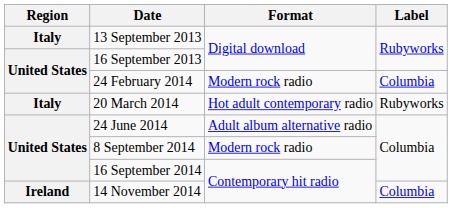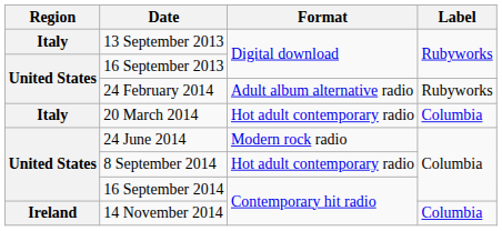 <table class="wikitable plainrowheaders">
 <tr>
 <th scope="col">Region</th>
 <th scope="col">Date</th>
 <th scope="col">Format</th>
 <th scope="col">Label</th>
 </tr>
 <tr>
 <th scope="row">Italy</th>
 <td>13 September 2013</td>
 <td rowspan="2"><a href='#'>Digital download</a> </td>
 <td rowspan="2"><a href='#'>Rubyworks</a></td>
 </tr>
 <tr>
 <th scope="row" rowspan="2">United States</th>
 <td>16 September 2013</td>
 </tr>
 <tr>
 <td>24 February 2014</td>
-<td><a href='#'>Modern rock</a> radio</td>
-<td><a href='#'>Columbia</a></td>
+<td><a href='#'>Adult album alternative</a> radio</td>
+<td>Rubyworks</td>
 </tr>
 <tr>
 <th scope="row">Italy</th>
 <td>20 March 2014</td>
 <td><a href='#'>Hot adult contemporary</a> radio</td>
-<td>Rubyworks</td>
+<td><a href='#'>Columbia</a></td>
 </tr>
 <tr>
 <th scope="row" rowspan="3">United States</th>
 <td>24 June 2014</td>
-<td><a href='#'>Adult album alternative</a> radio</td>
+<td><a href='#'>Modern rock</a> radio</td>
 <td rowspan="3">Columbia</td>
 </tr>
 <tr>
 <td>8 September 2014</td>
-<td><a href='#'>Modern rock</a> radio</td>
+<td><a href='#'>Hot adult contemporary</a> radio</td>
 </tr>
 <tr>
 <td>16 September 2014</td>
 <td rowspan="2"><a href='#'>Contemporary hit radio</a></td>
 </tr>
 <tr>
 <th scope="row">Ireland</th>
 <td>14 November 2014</td>
 <td><a href='#'>Columbia</a></td>
 </tr>
 </table>
